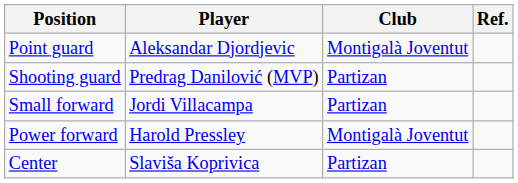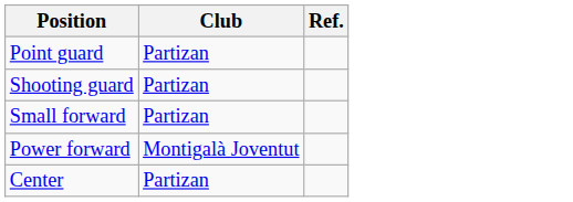 <table class="wikitable sortable">
 <tr>
 <th>Position</th>
-<th>Player</th>
 <th>Club</th>
 <th>Ref.</th>
 </tr>
 <tr>
 <td><a href='#'>Point guard</a></td>
-<td> <a href='#'>Aleksandar Djordjevic</a></td>
-<td> <a href='#'>Montigalà Joventut</a></td>
+<td> <a href='#'>Partizan</a></td>
 <td></td>
 </tr>
 <tr>
 <td><a href='#'>Shooting guard</a></td>
-<td> <a href='#'>Predrag Danilović</a> (<a href='#'>MVP</a>)</td>
 <td> <a href='#'>Partizan</a></td>
 <td></td>
 </tr>
 <tr>
 <td><a href='#'>Small forward</a></td>
-<td> <a href='#'>Jordi Villacampa</a></td>
 <td> <a href='#'>Partizan</a></td>
 <td></td>
 </tr>
 <tr>
 <td><a href='#'>Power forward</a></td>
-<td> <a href='#'>Harold Pressley</a></td>
 <td> <a href='#'>Montigalà Joventut</a></td>
 <td></td>
 </tr>
 <tr>
 <td><a href='#'>Center</a></td>
-<td> <a href='#'>Slaviša Koprivica</a></td>
 <td> <a href='#'>Partizan</a></td>
 <td></td>
 </tr>
 </table>
